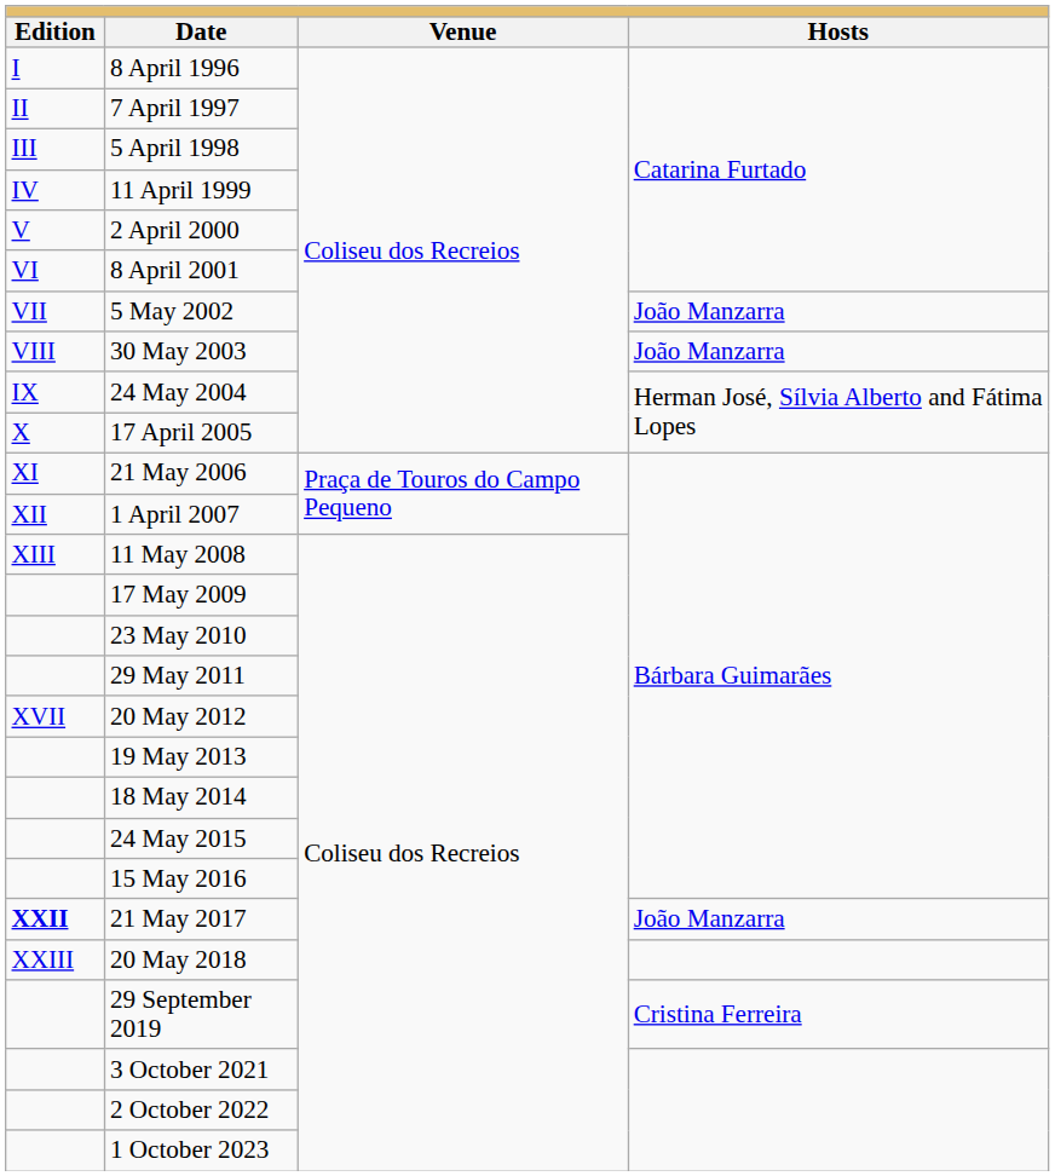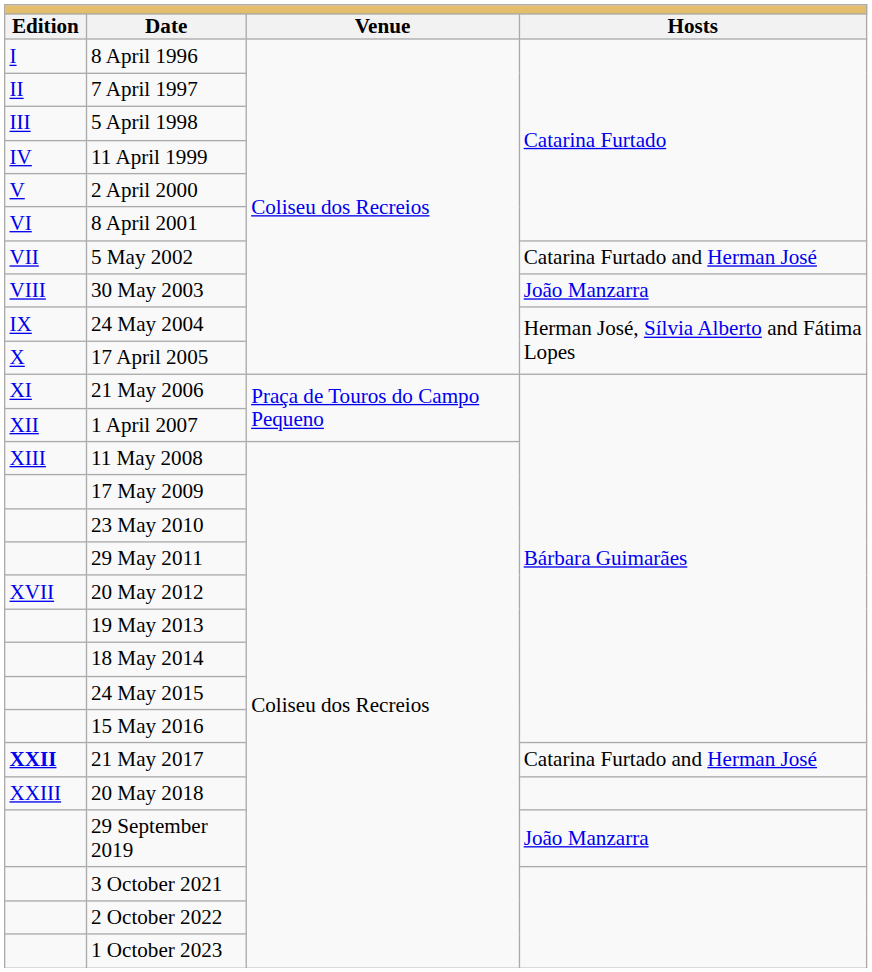 <table class="wikitable" width="74%">
 <tr>
 <td colspan="9" bgcolor="#e4be6d"></td>
 </tr>
 <tr>
 <th colspan="1" style="padding: 0 5px;">Edition</th>
 <th colspan="1" style="padding: 0 5px;">Date</th>
 <th colspan="1" style="padding: 0 5px;">Venue</th>
 <th style="padding: 0 5px;">Hosts</th>
 </tr>
 <tr>
 <td><a href='#'>I</a></td>
 <td>8 April 1996</td>
 <td rowspan="10"><a href='#'>Coliseu dos Recreios</a></td>
 <td rowspan="6"><a href='#'>Catarina Furtado</a></td>
 </tr>
 <tr>
 <td><a href='#'>II</a></td>
 <td>7 April 1997</td>
 </tr>
 <tr>
 <td><a href='#'>III</a></td>
 <td>5 April 1998</td>
 </tr>
 <tr>
 <td><a href='#'>IV</a></td>
 <td>11 April 1999</td>
 </tr>
 <tr>
 <td><a href='#'>V</a></td>
 <td>2 April 2000</td>
 </tr>
 <tr>
 <td><a href='#'>VI</a></td>
 <td>8 April 2001</td>
 </tr>
 <tr>
 <td><a href='#'>VII</a></td>
 <td>5 May 2002</td>
-<td><a href='#'>João Manzarra</a></td>
+<td>Catarina Furtado and <a href='#'>Herman José</a></td>
 </tr>
 <tr>
 <td><a href='#'>VIII</a></td>
 <td>30 May 2003</td>
 <td><a href='#'>João Manzarra</a></td>
 </tr>
 <tr>
 <td><a href='#'>IX</a></td>
 <td>24 May 2004</td>
 <td rowspan="2">Herman José, <a href='#'>Sílvia Alberto</a> and Fátima Lopes</td>
 </tr>
 <tr>
 <td><a href='#'>X</a></td>
 <td>17 April 2005</td>
 </tr>
 <tr>
 <td><a href='#'>XI</a></td>
 <td>21 May 2006</td>
 <td rowspan="2"><a href='#'>Praça de Touros do Campo Pequeno</a></td>
 <td rowspan="11"><a href='#'>Bárbara Guimarães</a></td>
 </tr>
 <tr>
 <td><a href='#'>XII</a></td>
 <td>1 April 2007</td>
 </tr>
 <tr>
 <td><a href='#'>XIII</a></td>
 <td>11 May 2008</td>
 <td rowspan="15">Coliseu dos Recreios</td>
 </tr>
 <tr>
 <td></td>
 <td>17 May 2009</td>
 </tr>
 <tr>
 <td></td>
 <td>23 May 2010</td>
 </tr>
 <tr>
 <td></td>
 <td>29 May 2011</td>
 </tr>
 <tr>
 <td><a href='#'>XVII</a></td>
 <td>20 May 2012</td>
 </tr>
 <tr>
 <td></td>
 <td>19 May 2013</td>
 </tr>
 <tr>
 <td></td>
 <td>18 May 2014</td>
 </tr>
 <tr>
 <td></td>
 <td>24 May 2015</td>
 </tr>
 <tr>
 <td></td>
 <td>15 May 2016</td>
 </tr>
 <tr>
 <td><strong><a href='#'>XXII</a></strong></td>
 <td>21 May 2017</td>
-<td><a href='#'>João Manzarra</a></td>
+<td>Catarina Furtado and <a href='#'>Herman José</a></td>
 </tr>
 <tr>
 <td><a href='#'>XXIII</a></td>
 <td>20 May 2018</td>
 <td></td>
 </tr>
 <tr>
 <td></td>
 <td>29 September 2019</td>
-<td><a href='#'>Cristina Ferreira</a></td>
+<td><a href='#'>João Manzarra</a></td>
 </tr>
 <tr>
 <td></td>
 <td>3 October 2021</td>
 <td rowspan="3"></td>
 </tr>
 <tr>
 <td></td>
 <td>2 October 2022</td>
 </tr>
 <tr>
 <td></td>
 <td>1 October 2023</td>
 </tr>
 </table>
